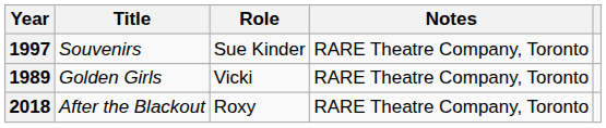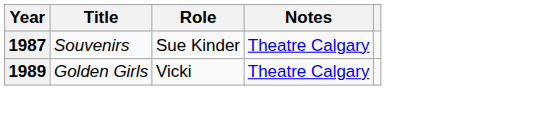 <table class="wikitable plainrowheaders sortable" style="margin-right: 0;">
 <tr>
 <th scope="col">Year</th>
 <th scope="col">Title</th>
 <th scope="col">Role</th>
 <th scope="col" class="unsortable">Notes</th>
 <th scope="col" class="unsortable"></th>
 </tr>
 <tr>
-<th scope="row">1997</th>
+<th scope="row">1987</th>
 <td><em>Souvenirs</em></td>
 <td>Sue Kinder</td>
-<td>RARE Theatre Company, Toronto</td>
+<td><a href='#'>Theatre Calgary</a></td>
 <td style="text-align:center;"></td>
 </tr>
 <tr>
 <th scope="row">1989</th>
 <td><em>Golden Girls</em></td>
 <td>Vicki</td>
-<td>RARE Theatre Company, Toronto</td>
-<td style="text-align:center;"></td>
-</tr>
-<tr>
-<th scope="row">2018</th>
-<td><em>After the Blackout</em></td>
-<td>Roxy</td>
-<td>RARE Theatre Company, Toronto</td>
+<td><a href='#'>Theatre Calgary</a></td>
 <td style="text-align:center;"></td>
 </tr>
 </table>
